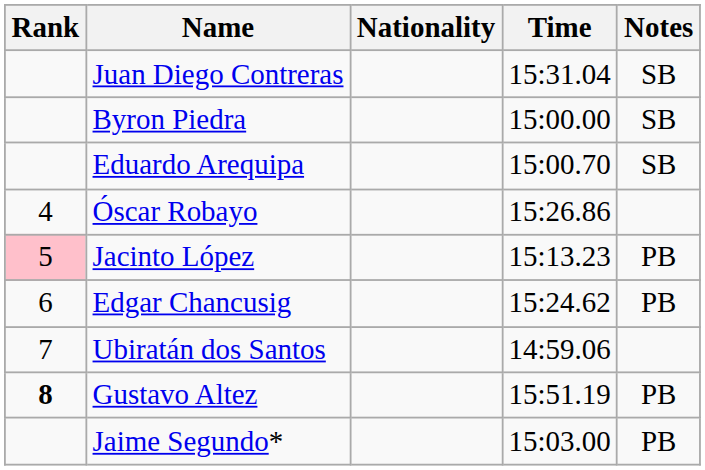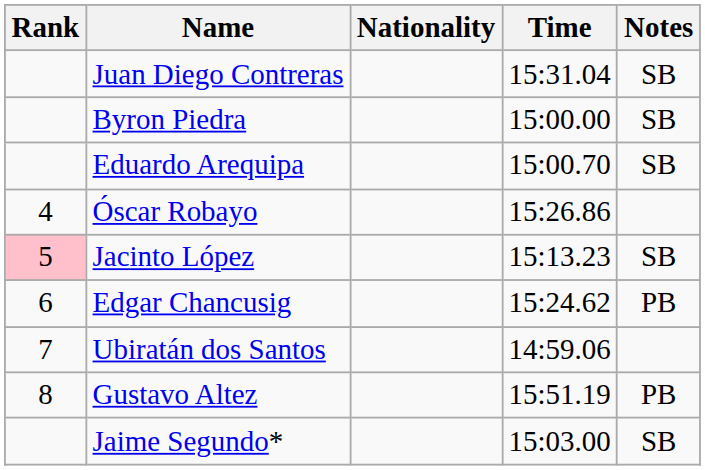 <table class="wikitable sortable" style="text-align:center">
 <tr>
 <th>Rank</th>
 <th>Name</th>
 <th>Nationality</th>
 <th>Time</th>
 <th>Notes</th>
 </tr>
 <tr>
 <td></td>
 <td align=left><a href='#'>Juan Diego Contreras</a></td>
 <td align=left></td>
 <td>15:31.04</td>
 <td>SB</td>
 </tr>
 <tr>
 <td></td>
 <td align=left><a href='#'>Byron Piedra</a></td>
 <td align=left></td>
 <td>15:00.00</td>
 <td>SB</td>
 </tr>
 <tr>
 <td></td>
 <td align=left><a href='#'>Eduardo Arequipa</a></td>
 <td align=left></td>
 <td>15:00.70</td>
 <td>SB</td>
 </tr>
 <tr>
 <td>4</td>
 <td align=left><a href='#'>Óscar Robayo</a></td>
 <td align=left></td>
 <td>15:26.86</td>
 <td></td>
 </tr>
 <tr>
 <td style="background: pink;">5</td>
 <td align=left><a href='#'>Jacinto López</a></td>
 <td align=left></td>
 <td>15:13.23</td>
-<td>PB</td>
+<td>SB</td>
 </tr>
 <tr>
 <td>6</td>
 <td align=left><a href='#'>Edgar Chancusig</a></td>
 <td align=left></td>
 <td>15:24.62</td>
 <td>PB</td>
 </tr>
 <tr>
 <td>7</td>
 <td align=left><a href='#'>Ubiratán dos Santos</a></td>
 <td align=left></td>
 <td>14:59.06</td>
 <td></td>
 </tr>
 <tr>
-<td><strong>8</strong></td>
+<td>8</td>
 <td align=left><a href='#'>Gustavo Altez</a></td>
 <td align=left></td>
 <td>15:51.19</td>
 <td>PB</td>
 </tr>
 <tr>
 <td></td>
 <td align=left><a href='#'>Jaime Segundo</a>*</td>
 <td align=left></td>
 <td>15:03.00</td>
-<td>PB</td>
+<td>SB</td>
 </tr>
 </table>
